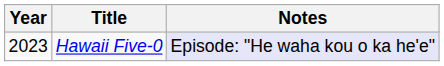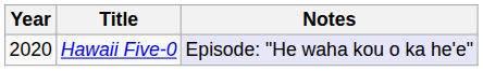 <table class="wikitable">
 <tr>
 <th>Year</th>
 <th>Title</th>
 <th>Notes</th>
 </tr>
 <tr>
-<td>2023</td>
+<td>2020</td>
 <td><em><a href='#'>Hawaii Five-0</a></em></td>
 <td style="background: lavender;">Episode: "He waha kou o ka he'e"</td>
 </tr>
 </table>
